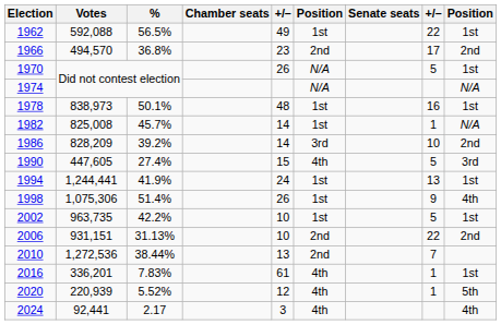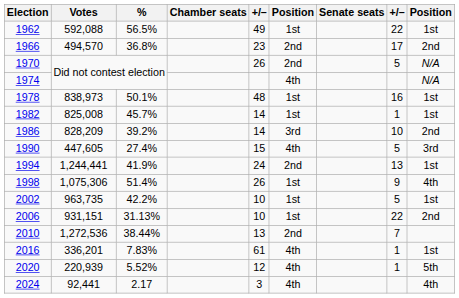 <table class="wikitable" style="text-align:center">
 <tr>
 <th>Election</th>
 <th>Votes</th>
 <th>%</th>
 <th>Chamber seats</th>
 <th>+/–</th>
 <th>Position</th>
 <th>Senate seats</th>
 <th>+/–</th>
 <th>Position</th>
 </tr>
 <tr>
 <td><a href='#'>1962</a></td>
 <td>592,088</td>
 <td>56.5%</td>
 <td><br></td>
 <td> 49</td>
 <td> 1st</td>
 <td><br></td>
 <td> 22</td>
 <td> 1st</td>
 </tr>
 <tr>
 <td><a href='#'>1966</a></td>
 <td>494,570</td>
 <td>36.8%</td>
 <td><br></td>
 <td> 23</td>
 <td> 2nd</td>
 <td><br></td>
 <td> 17</td>
 <td> 2nd</td>
 </tr>
 <tr>
 <td><a href='#'>1970</a></td>
 <td colspan="2" rowspan="2">Did not contest election</td>
 <td></td>
 <td> 26</td>
-<td><em>N/A</em></td>
+<td> 2nd</td>
 <td></td>
 <td> 5</td>
-<td> 1st</td>
+<td><em>N/A</em></td>
 </tr>
 <tr>
 <td><a href='#'>1974</a></td>
 <td></td>
 <td></td>
-<td><em>N/A</em></td>
+<td> 4th</td>
 <td></td>
 <td></td>
 <td><em>N/A</em></td>
 </tr>
 <tr>
 <td><a href='#'>1978</a></td>
 <td>838,973</td>
 <td>50.1%</td>
 <td></td>
 <td> 48</td>
 <td> 1st</td>
 <td></td>
 <td> 16</td>
 <td> 1st</td>
 </tr>
 <tr>
 <td><a href='#'>1982</a></td>
 <td>825,008</td>
 <td>45.7%</td>
 <td></td>
 <td> 14</td>
 <td> 1st</td>
 <td></td>
 <td> 1</td>
-<td><em>N/A</em></td>
+<td> 1st</td>
 </tr>
 <tr>
 <td><a href='#'>1986</a></td>
 <td>828,209</td>
 <td>39.2%<br></td>
 <td></td>
 <td> 14</td>
 <td> 3rd</td>
 <td></td>
 <td> 10</td>
 <td> 2nd</td>
 </tr>
 <tr>
 <td><a href='#'>1990</a></td>
 <td>447,605</td>
 <td>27.4%<br></td>
 <td></td>
 <td> 15</td>
 <td> 4th</td>
 <td></td>
 <td> 5</td>
 <td> 3rd</td>
 </tr>
 <tr>
 <td><a href='#'>1994</a></td>
 <td>1,244,441</td>
 <td>41.9%<br></td>
 <td></td>
 <td> 24</td>
-<td> 1st</td>
+<td> 2nd</td>
 <td></td>
 <td> 13</td>
 <td> 1st</td>
 </tr>
 <tr>
 <td><a href='#'>1998</a></td>
 <td>1,075,306</td>
 <td>51.4%<br></td>
 <td></td>
 <td> 26</td>
 <td> 1st</td>
 <td></td>
 <td> 9</td>
 <td> 4th</td>
 </tr>
 <tr>
 <td><a href='#'>2002</a></td>
 <td>963,735</td>
 <td>42.2%<br></td>
 <td></td>
 <td> 10</td>
 <td> 1st</td>
 <td></td>
 <td> 5</td>
 <td> 1st</td>
 </tr>
 <tr>
 <td><a href='#'>2006</a></td>
 <td>931,151</td>
 <td>31.13%<br></td>
 <td></td>
 <td> 10</td>
-<td> 2nd</td>
+<td> 1st</td>
 <td></td>
 <td> 22</td>
 <td> 2nd</td>
 </tr>
 <tr>
 <td><a href='#'>2010</a></td>
 <td>1,272,536</td>
 <td>38.44%</td>
 <td></td>
 <td> 13</td>
 <td> 2nd</td>
 <td></td>
 <td> 7</td>
 <td></td>
 </tr>
 <tr>
 <td><a href='#'>2016</a></td>
 <td>336,201</td>
 <td>7.83%</td>
 <td></td>
 <td> 61</td>
 <td> 4th</td>
 <td></td>
 <td> 1</td>
 <td> 1st</td>
 </tr>
 <tr>
 <td><a href='#'>2020</a></td>
 <td>220,939</td>
 <td>5.52%</td>
 <td></td>
 <td> 12</td>
 <td> 4th</td>
 <td></td>
 <td> 1</td>
 <td> 5th</td>
 </tr>
 <tr>
 <td><a href='#'>2024</a></td>
 <td>92,441</td>
 <td>2.17</td>
 <td></td>
 <td> 3</td>
 <td> 4th</td>
 <td></td>
 <td></td>
 <td> 4th</td>
 </tr>
 </table>
